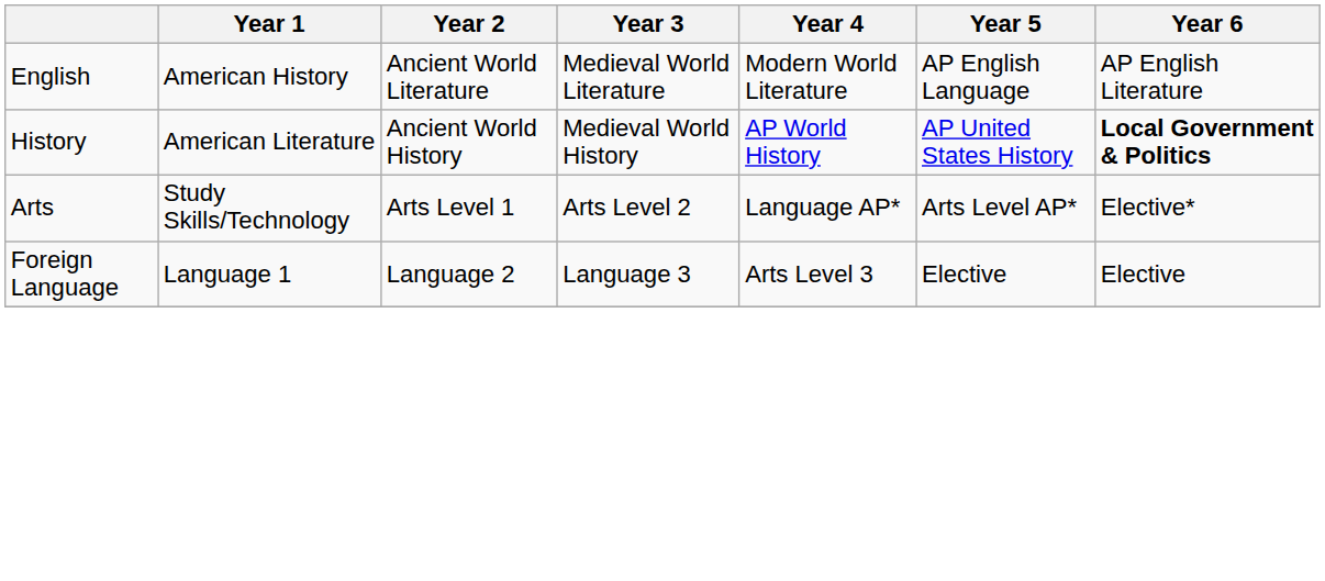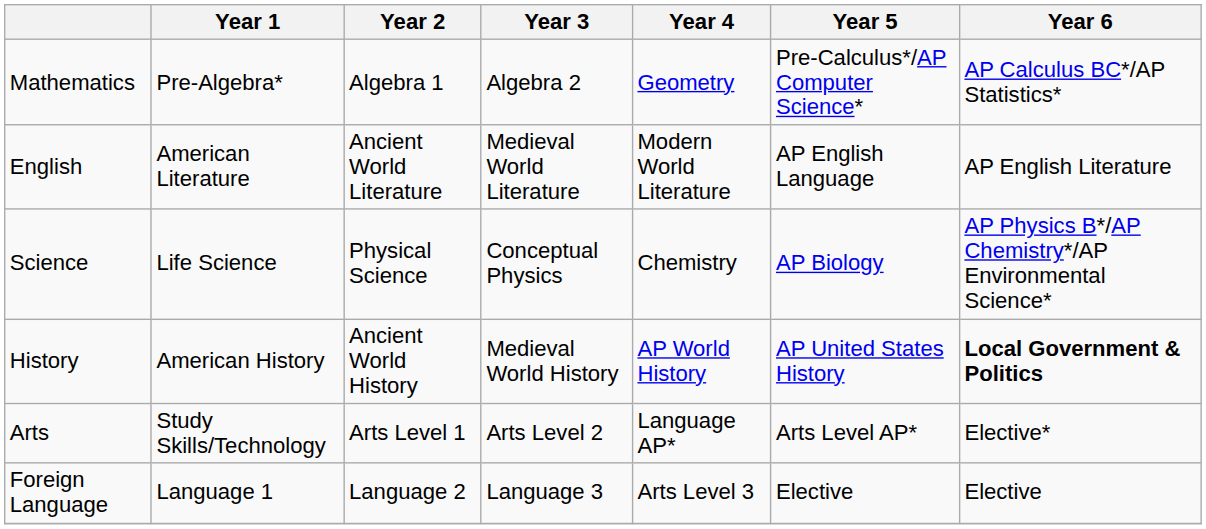 <table class="wikitable">
 <tr>
 <th></th>
 <th>Year 1</th>
 <th>Year 2</th>
 <th>Year 3</th>
 <th>Year 4</th>
 <th>Year 5</th>
 <th>Year 6</th>
 </tr>
 <tr>
+<td>Mathematics</td>
+<td>Pre-Algebra*</td>
+<td>Algebra 1</td>
+<td>Algebra 2</td>
+<td><a href='#'>Geometry</a></td>
+<td>Pre-Calculus*/<a href='#'>AP Computer Science</a>*</td>
+<td><a href='#'>AP Calculus BC</a>*/AP Statistics*</td>
+</tr>
+<tr>
 <td>English</td>
-<td>American History</td>
+<td>American Literature</td>
 <td>Ancient World Literature</td>
 <td>Medieval World Literature</td>
 <td>Modern World Literature</td>
 <td>AP English Language</td>
 <td>AP English Literature</td>
 </tr>
 <tr>
+<td>Science</td>
+<td>Life Science</td>
+<td>Physical Science</td>
+<td>Conceptual Physics</td>
+<td>Chemistry</td>
+<td><a href='#'>AP Biology</a></td>
+<td><a href='#'>AP Physics B</a>*/<a href='#'>AP Chemistry</a>*/AP Environmental Science*</td>
+</tr>
+<tr>
 <td>History</td>
-<td>American Literature</td>
+<td>American History</td>
 <td>Ancient World History</td>
 <td>Medieval World History</td>
 <td><a href='#'>AP World History</a></td>
 <td><a href='#'>AP United States History</a></td>
 <td><strong>Local Government & Politics</strong></td>
 </tr>
 <tr>
 <td>Arts</td>
 <td>Study Skills/Technology</td>
 <td>Arts Level 1</td>
 <td>Arts Level 2</td>
 <td>Language AP*</td>
 <td>Arts Level AP*</td>
 <td>Elective*</td>
 </tr>
 <tr>
 <td>Foreign Language</td>
 <td>Language 1</td>
 <td>Language 2</td>
 <td>Language 3</td>
 <td>Arts Level 3</td>
 <td>Elective</td>
 <td>Elective</td>
 </tr>
 <tr>
 </tr>
 </table>
